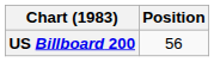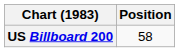 <table class="wikitable plainrowheaders" style="text-align:center">
 <tr>
 <th scope="col">Chart (1983)</th>
 <th scope="col">Position</th>
 </tr>
 <tr>
 <th scope="row">US <a href='#'><em>Billboard</em> 200</a></th>
-<td>56</td>
+<td>58</td>
 </tr>
 </table>
